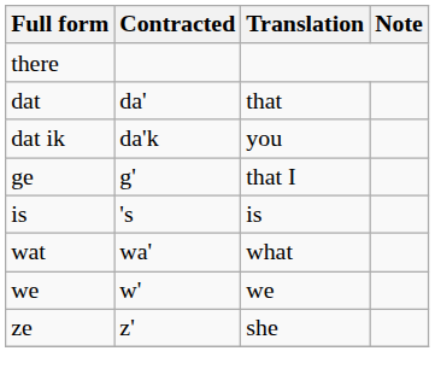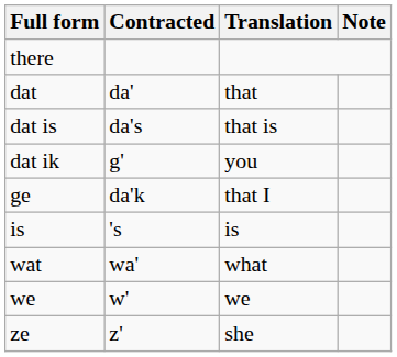 <table class="wikitable">
 <tr>
 <th>Full form</th>
 <th>Contracted</th>
 <th>Translation</th>
 <th>Note</th>
 </tr>
 <tr>
 <td>there</td>
 <td></td>
 </tr>
 <tr>
 <td>dat</td>
 <td>da'</td>
 <td>that</td>
 <td></td>
 </tr>
 <tr>
+<td>dat is</td>
+<td>da's</td>
+<td>that is</td>
+<td></td>
+</tr>
+<tr>
 <td>dat ik</td>
-<td>da'k</td>
+<td>g'</td>
 <td>you</td>
 <td></td>
 </tr>
 <tr>
 <td>ge</td>
-<td>g'</td>
+<td>da'k</td>
 <td>that I</td>
 <td></td>
 </tr>
 <tr>
 <td>is</td>
 <td>'s</td>
 <td>is</td>
 <td></td>
 </tr>
 <tr>
 <td>wat</td>
 <td>wa'</td>
 <td>what</td>
 <td></td>
 </tr>
 <tr>
 <td>we</td>
 <td>w'</td>
 <td>we</td>
 <td></td>
 </tr>
 <tr>
 <td>ze</td>
 <td>z'</td>
 <td>she</td>
 <td></td>
 </tr>
 <tr>
 </tr>
 </table>
